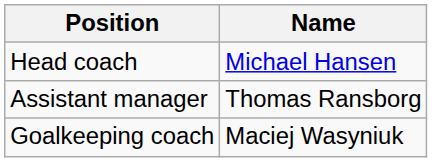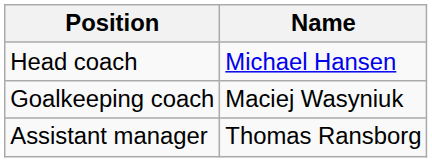 <table class="wikitable">
 <tr>
 <th>Position</th>
 <th>Name</th>
 </tr>
 <tr>
 <td>Head coach</td>
 <td> <a href='#'>Michael Hansen</a></td>
 </tr>
 <tr>
+<td>Goalkeeping coach</td>
+<td> Maciej Wasyniuk</td>
+</tr>
+<tr>
 <td>Assistant manager</td>
 <td> Thomas Ransborg</td>
 </tr>
-<tr>
-<td>Goalkeeping coach</td>
-<td> Maciej Wasyniuk</td>
-</tr>
 </table>
